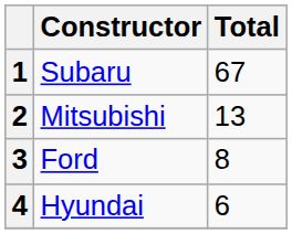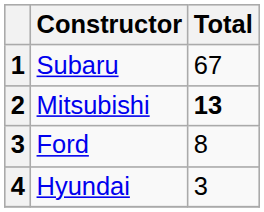 <table class="wikitable" style="font-size:100%;">
 <tr>
 <th></th>
 <th>Constructor</th>
 <th>Total</th>
 </tr>
 <tr>
 <th>1</th>
 <td> <a href='#'>Subaru</a></td>
 <td>67</td>
 </tr>
 <tr>
 <th>2</th>
 <td> <a href='#'>Mitsubishi</a></td>
-<td>13</td>
+<td><strong>13</strong></td>
 </tr>
 <tr>
 <th>3</th>
 <td> <a href='#'>Ford</a></td>
 <td>8</td>
 </tr>
 <tr>
 <th>4</th>
 <td> <a href='#'>Hyundai</a></td>
-<td>6</td>
+<td>3</td>
 </tr>
 <tr>
 </tr>
 </table>
